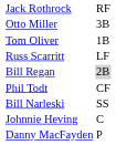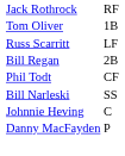 <table>
 <tr>
 <td><a href='#'>Jack Rothrock</a></td>
 <td>RF</td>
-</tr>
-<tr>
-<td><a href='#'>Otto Miller</a></td>
-<td>3B</td>
 </tr>
 <tr>
 <td><a href='#'>Tom Oliver</a></td>
 <td>1B</td>
 </tr>
 <tr>
 <td><a href='#'>Russ Scarritt</a></td>
 <td>LF</td>
 </tr>
 <tr>
 <td><a href='#'>Bill Regan</a></td>
-<td style="background: lightgrey;">2B</td>
+<td>2B</td>
 </tr>
 <tr>
 <td><a href='#'>Phil Todt</a></td>
 <td>CF</td>
 </tr>
 <tr>
 <td><a href='#'>Bill Narleski</a></td>
 <td>SS</td>
 </tr>
 <tr>
 <td><a href='#'>Johnnie Heving</a></td>
 <td>C</td>
 </tr>
 <tr>
 <td><a href='#'>Danny MacFayden</a></td>
 <td>P</td>
 </tr>
 <tr>
 </tr>
 </table>
